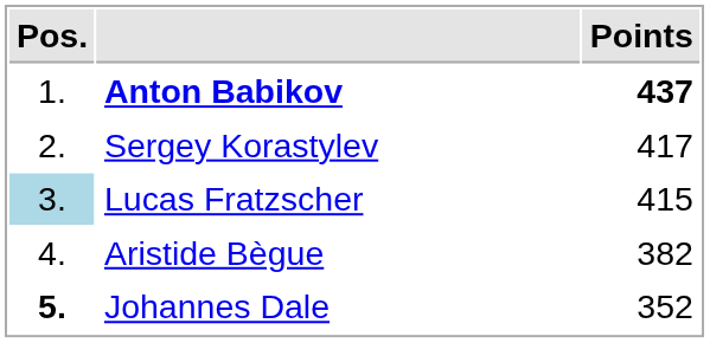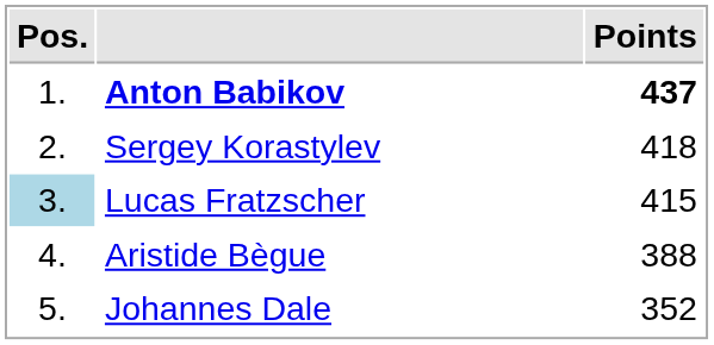 <table cellspacing="1" cellpadding="3" style="border:1px solid #AAAAAA;font-size:90%">
 <tr bgcolor="#E4E4E4">
 <th style="border-bottom:1px solid #AAAAAA" width=10>Pos.</th>
 <th style="border-bottom:1px solid #AAAAAA" width=200></th>
 <th style="border-bottom:1px solid #AAAAAA" width=20>Points</th>
 </tr>
 <tr>
 <td align=center>1.</td>
 <td> <strong><a href='#'>Anton Babikov</a></strong></td>
 <td align=right><strong>437</strong></td>
 </tr>
 <tr>
 <td align=center>2.</td>
 <td> <a href='#'>Sergey Korastylev</a></td>
-<td align=right>417</td>
+<td align=right>418</td>
 </tr>
 <tr>
 <td align=center style="background: lightblue;">3.</td>
 <td> <a href='#'>Lucas Fratzscher</a></td>
 <td align=right>415</td>
 </tr>
 <tr>
 <td align=center>4.</td>
 <td> <a href='#'>Aristide Bègue</a></td>
-<td align=right>382</td>
+<td align=right>388</td>
 </tr>
 <tr>
-<td align=center><strong>5.</strong></td>
+<td align=center>5.</td>
 <td> <a href='#'>Johannes Dale</a></td>
 <td align=right>352</td>
 </tr>
 </table>
